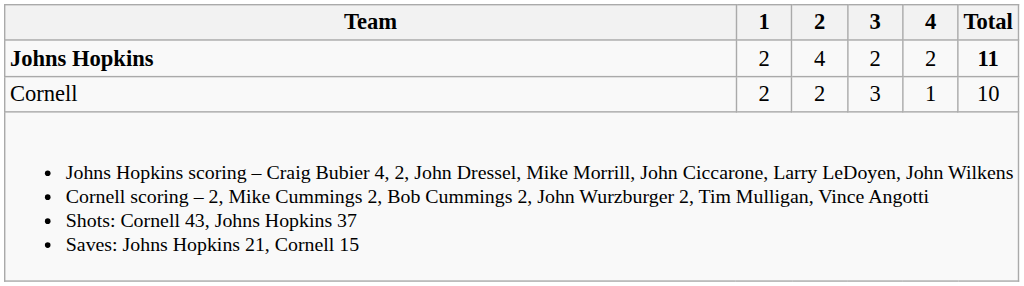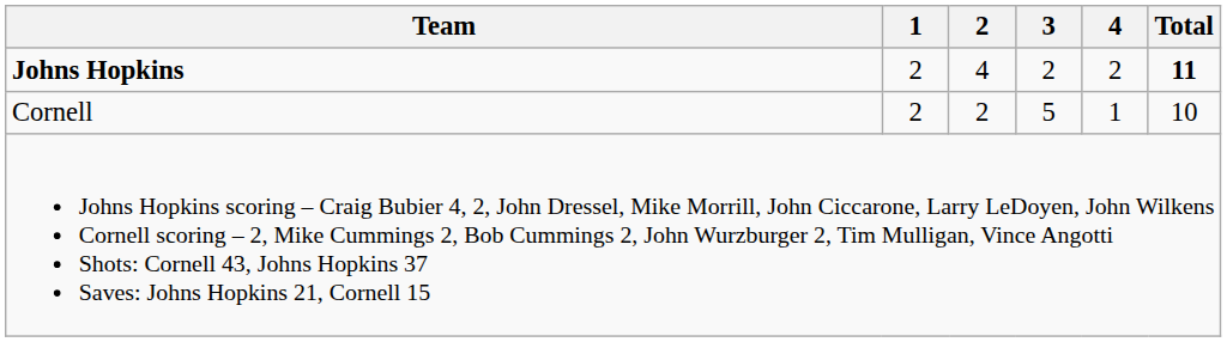 <table class="wikitable" style="text-align:center; max-width:45em">
 <tr>
 <th>Team</th>
 <th style="width:2em">1</th>
 <th style="width:2em">2</th>
 <th style="width:2em">3</th>
 <th style="width:2em">4</th>
 <th style="width:2em">Total</th>
 </tr>
 <tr>
 <td style="text-align:left"><strong>Johns Hopkins</strong></td>
 <td>2</td>
 <td>4</td>
 <td>2</td>
 <td>2</td>
 <td><strong>11</strong></td>
 </tr>
 <tr>
 <td style="text-align:left">Cornell</td>
 <td>2</td>
 <td>2</td>
-<td>3</td>
+<td>5</td>
 <td>1</td>
 <td>10</td>
 </tr>
 <tr>
 <td colspan=6 style="font-size:88%; text-align:left"><br><ul><li>Johns Hopkins scoring – Craig Bubier 4,  2, John Dressel, Mike Morrill, John Ciccarone, Larry LeDoyen, John Wilkens</li><li>Cornell scoring –  2, Mike Cummings 2, Bob Cummings 2, John Wurzburger 2, Tim Mulligan, Vince Angotti</li><li>Shots: Cornell 43, Johns Hopkins 37</li><li>Saves: Johns Hopkins 21, Cornell 15</li></ul></td>
 </tr>
 </table>
